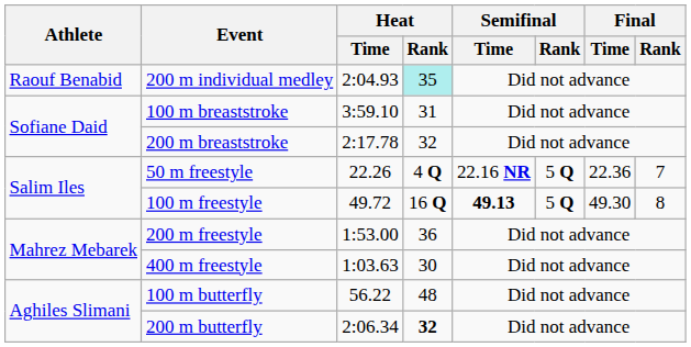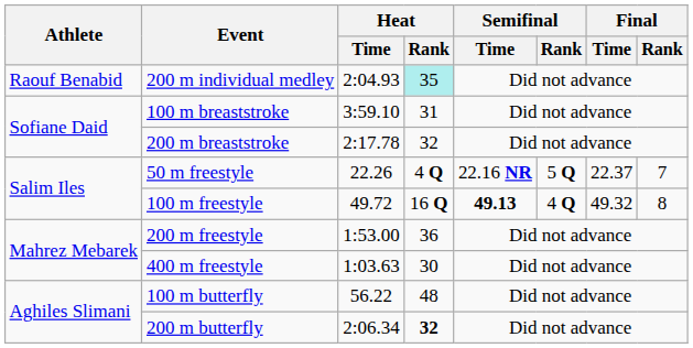 <table class=wikitable style="font-size:90%">
 <tr>
 <th rowspan="2">Athlete</th>
 <th rowspan="2">Event</th>
 <th colspan="2">Heat</th>
 <th colspan="2">Semifinal</th>
 <th colspan="2">Final</th>
 </tr>
 <tr style="font-size:95%">
 <th>Time</th>
 <th>Rank</th>
 <th>Time</th>
 <th>Rank</th>
 <th>Time</th>
 <th>Rank</th>
 </tr>
 <tr align=center>
 <td align=left><a href='#'>Raouf Benabid</a></td>
 <td align=left><a href='#'>200 m individual medley</a></td>
 <td>2:04.93</td>
 <td style="background: paleturquoise;">35</td>
 <td colspan=4>Did not advance</td>
 </tr>
 <tr align=center>
 <td align=left rowspan=2><a href='#'>Sofiane Daid</a></td>
 <td align=left><a href='#'>100 m breaststroke</a></td>
 <td>3:59.10</td>
 <td>31</td>
 <td colspan=4>Did not advance</td>
 </tr>
 <tr align=center>
 <td align=left><a href='#'>200 m breaststroke</a></td>
 <td>2:17.78</td>
 <td>32</td>
 <td colspan=4>Did not advance</td>
 </tr>
 <tr align=center>
 <td align=left rowspan=2><a href='#'>Salim Iles</a></td>
 <td align=left><a href='#'>50 m freestyle</a></td>
 <td>22.26</td>
 <td>4 <strong>Q</strong></td>
 <td>22.16 <strong><a href='#'>NR</a></strong></td>
 <td>5 <strong>Q</strong></td>
-<td>22.36</td>
+<td>22.37</td>
 <td>7</td>
 </tr>
 <tr align=center>
 <td align=left><a href='#'>100 m freestyle</a></td>
 <td>49.72</td>
 <td>16 <strong>Q</strong></td>
 <td><strong>49.13</strong></td>
-<td>5 <strong>Q</strong></td>
-<td>49.30</td>
+<td>4 <strong>Q</strong></td>
+<td>49.32</td>
 <td>8</td>
 </tr>
 <tr align=center>
 <td align=left rowspan=2><a href='#'>Mahrez Mebarek</a></td>
 <td align=left><a href='#'>200 m freestyle</a></td>
 <td>1:53.00</td>
 <td>36</td>
 <td colspan=4>Did not advance</td>
 </tr>
 <tr align=center>
 <td align=left><a href='#'>400 m freestyle</a></td>
 <td>1:03.63</td>
 <td>30</td>
 <td colspan=4>Did not advance</td>
 </tr>
 <tr align=center>
 <td align=left rowspan=2><a href='#'>Aghiles Slimani</a></td>
 <td align=left><a href='#'>100 m butterfly</a></td>
 <td>56.22</td>
 <td>48</td>
 <td colspan=4>Did not advance</td>
 </tr>
 <tr align=center>
 <td align=left><a href='#'>200 m butterfly</a></td>
 <td>2:06.34</td>
 <td><strong>32</strong></td>
 <td colspan=4>Did not advance</td>
 </tr>
 </table>
